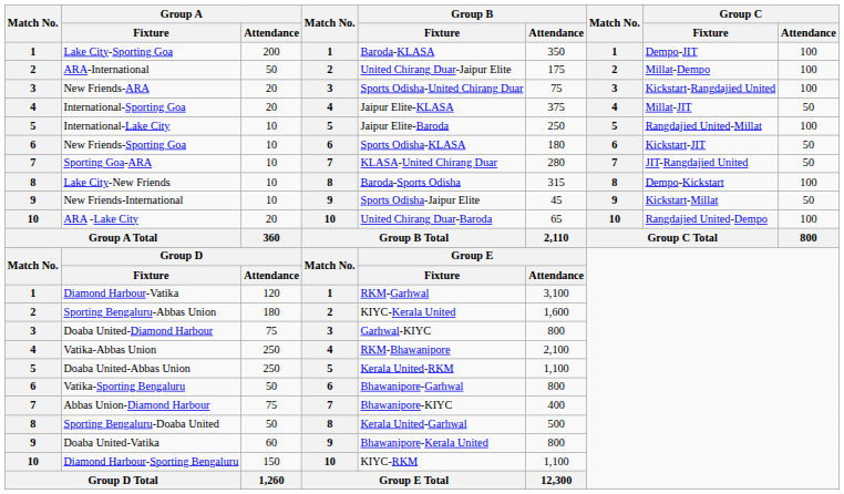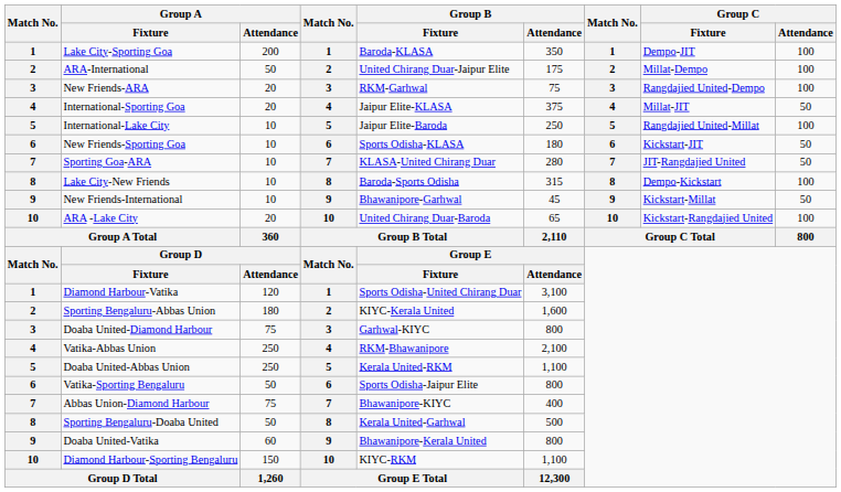 <table class="wikitable" style="text-align: left; font-size:85%">
 <tr>
 <th rowspan="2">Match No.</th>
 <th colspan="2">Group A</th>
 <th rowspan="2">Match No.</th>
 <th colspan="2">Group B</th>
 <th rowspan="2">Match No.</th>
 <th colspan="2">Group C</th>
 </tr>
 <tr>
 <th>Fixture</th>
 <th>Attendance</th>
 <th>Fixture</th>
 <th>Attendance</th>
 <th>Fixture</th>
 <th>Attendance</th>
 </tr>
 <tr>
 <th>1</th>
 <td align="left"><a href='#'>Lake City</a>-<a href='#'>Sporting Goa</a></td>
 <td align="center">200</td>
 <th>1</th>
 <td align="left"><a href='#'>Baroda</a>-<a href='#'>KLASA</a></td>
 <td align="center">350</td>
 <th>1</th>
 <td align="left"><a href='#'>Dempo</a>-<a href='#'>JIT</a></td>
 <td align="center">100</td>
 </tr>
 <tr>
 <th>2</th>
 <td align="left"><a href='#'>ARA</a>-International</td>
 <td align="center">50</td>
 <th>2</th>
 <td align="left"><a href='#'>United Chirang Duar</a>-Jaipur Elite</td>
 <td align="center">175</td>
 <th>2</th>
 <td align="left"><a href='#'>Millat</a>-<a href='#'>Dempo</a></td>
 <td align="center">100</td>
 </tr>
 <tr>
 <th>3</th>
 <td align="left">New Friends-<a href='#'>ARA</a></td>
 <td align="center">20</td>
 <th>3</th>
-<td align="left"><a href='#'>Sports Odisha</a>-<a href='#'>United Chirang Duar</a></td>
+<td align="left"><a href='#'>RKM</a>-<a href='#'>Garhwal</a></td>
 <td align="center">75</td>
 <th>3</th>
-<td align="left"><a href='#'>Kickstart</a>-<a href='#'>Rangdajied United</a></td>
+<td align="left"><a href='#'>Rangdajied United</a>-<a href='#'>Dempo</a></td>
 <td align="center">100</td>
 </tr>
 <tr>
 <th>4</th>
 <td align="left">International-<a href='#'>Sporting Goa</a></td>
 <td align="center">20</td>
 <th>4</th>
 <td align="left">Jaipur Elite-<a href='#'>KLASA</a></td>
 <td align="center">375</td>
 <th>4</th>
 <td align="left"><a href='#'>Millat</a>-<a href='#'>JIT</a></td>
 <td align="center">50</td>
 </tr>
 <tr>
 <th>5</th>
 <td align="left">International-<a href='#'>Lake City</a></td>
 <td align="center">10</td>
 <th>5</th>
 <td align="left">Jaipur Elite-<a href='#'>Baroda</a></td>
 <td align="center">250</td>
 <th>5</th>
 <td align="left"><a href='#'>Rangdajied United</a>-<a href='#'>Millat</a></td>
 <td align="center">100</td>
 </tr>
 <tr>
 <th>6</th>
 <td align="left">New Friends-<a href='#'>Sporting Goa</a></td>
 <td align="center">10</td>
 <th>6</th>
 <td align="left"><a href='#'>Sports Odisha</a>-<a href='#'>KLASA</a></td>
 <td align="center">180</td>
 <th>6</th>
 <td align="left"><a href='#'>Kickstart</a>-<a href='#'>JIT</a></td>
 <td align="center">50</td>
 </tr>
 <tr>
 <th>7</th>
 <td align="left"><a href='#'>Sporting Goa</a>-<a href='#'>ARA</a></td>
 <td align="center">10</td>
 <th>7</th>
 <td align="left"><a href='#'>KLASA</a>-<a href='#'>United Chirang Duar</a></td>
 <td align="center">280</td>
 <th>7</th>
 <td align="left"><a href='#'>JIT</a>-<a href='#'>Rangdajied United</a></td>
 <td align="center">50</td>
 </tr>
 <tr>
 <th>8</th>
 <td align="left"><a href='#'>Lake City</a>-New Friends</td>
 <td align="center">10</td>
 <th>8</th>
 <td align="left"><a href='#'>Baroda</a>-<a href='#'>Sports Odisha</a></td>
 <td align="center">315</td>
 <th>8</th>
 <td align="left"><a href='#'>Dempo</a>-<a href='#'>Kickstart</a></td>
 <td align="center">100</td>
 </tr>
 <tr>
 <th>9</th>
 <td align="left">New Friends-International</td>
 <td align="center">10</td>
 <th>9</th>
-<td align="left"><a href='#'>Sports Odisha</a>-Jaipur Elite</td>
+<td align="left"><a href='#'>Bhawanipore</a>-<a href='#'>Garhwal</a></td>
 <td align="center">45</td>
 <th>9</th>
 <td align="left"><a href='#'>Kickstart</a>-<a href='#'>Millat</a></td>
 <td align="center">50</td>
 </tr>
 <tr>
 <th>10</th>
 <td align="left"><a href='#'>ARA</a> -<a href='#'>Lake City</a></td>
 <td align="center">20</td>
 <th>10</th>
 <td align="left"><a href='#'>United Chirang Duar</a>-<a href='#'>Baroda</a></td>
 <td align="center">65</td>
 <th>10</th>
-<td align="left"><a href='#'>Rangdajied United</a>-<a href='#'>Dempo</a></td>
+<td align="left"><a href='#'>Kickstart</a>-<a href='#'>Rangdajied United</a></td>
 <td align="center">100</td>
 </tr>
 <tr>
 <th colspan="2">Group A Total</th>
 <th align="center">360</th>
 <th colspan="2">Group B Total</th>
 <th align="center">2,110</th>
 <th colspan="2">Group C Total</th>
 <th align="center">800</th>
 </tr>
 <tr>
 <th rowspan="2">Match No.</th>
 <th colspan="2">Group D</th>
 <th rowspan="2">Match No.</th>
 <th colspan="2">Group E</th>
 </tr>
 <tr>
 <th>Fixture</th>
 <th>Attendance</th>
 <th>Fixture</th>
 <th>Attendance</th>
 </tr>
 <tr>
 <th>1</th>
 <td align="left"><a href='#'>Diamond Harbour</a>-Vatika</td>
 <td align="center">120</td>
 <th>1</th>
-<td align="left"><a href='#'>RKM</a>-<a href='#'>Garhwal</a></td>
+<td align="left"><a href='#'>Sports Odisha</a>-<a href='#'>United Chirang Duar</a></td>
 <td align="center">3,100</td>
 </tr>
 <tr>
 <th>2</th>
 <td align="left"><a href='#'>Sporting Bengaluru</a>-Abbas Union</td>
 <td align="center">180</td>
 <th>2</th>
 <td align="left">KIYC-<a href='#'>Kerala United</a></td>
 <td align="center">1,600</td>
 </tr>
 <tr>
 <th>3</th>
 <td align="left">Doaba United-<a href='#'>Diamond Harbour</a></td>
 <td align="center">75</td>
 <th>3</th>
 <td align="left"><a href='#'>Garhwal</a>-KIYC</td>
 <td align="center">800</td>
 </tr>
 <tr>
 <th>4</th>
 <td align="left">Vatika-Abbas Union</td>
 <td align="center">250</td>
 <th>4</th>
 <td align="left"><a href='#'>RKM</a>-<a href='#'>Bhawanipore</a></td>
 <td align="center">2,100</td>
 </tr>
 <tr>
 <th>5</th>
 <td align="left">Doaba United-Abbas Union</td>
 <td align="center">250</td>
 <th>5</th>
 <td align="left"><a href='#'>Kerala United</a>-<a href='#'>RKM</a></td>
 <td align="center">1,100</td>
 </tr>
 <tr>
 <th>6</th>
 <td align="left">Vatika-<a href='#'>Sporting Bengaluru</a></td>
 <td align="center">50</td>
 <th>6</th>
-<td align="left"><a href='#'>Bhawanipore</a>-<a href='#'>Garhwal</a></td>
+<td align="left"><a href='#'>Sports Odisha</a>-Jaipur Elite</td>
 <td align="center">800</td>
 </tr>
 <tr>
 <th>7</th>
 <td align="left">Abbas Union-<a href='#'>Diamond Harbour</a></td>
 <td align="center">75</td>
 <th>7</th>
 <td align="left"><a href='#'>Bhawanipore</a>-KIYC</td>
 <td align="center">400</td>
 </tr>
 <tr>
 <th>8</th>
 <td align="left"><a href='#'>Sporting Bengaluru</a>-Doaba United</td>
 <td align="center">50</td>
 <th>8</th>
 <td align="left"><a href='#'>Kerala United</a>-<a href='#'>Garhwal</a></td>
 <td align="center">500</td>
 </tr>
 <tr>
 <th>9</th>
 <td align="left">Doaba United-Vatika</td>
 <td align="center">60</td>
 <th>9</th>
 <td align="left"><a href='#'>Bhawanipore</a>-<a href='#'>Kerala United</a></td>
 <td align="center">800</td>
 </tr>
 <tr>
 <th>10</th>
 <td align="left"><a href='#'>Diamond Harbour</a>-<a href='#'>Sporting Bengaluru</a></td>
 <td align="center">150</td>
 <th>10</th>
 <td align="left">KIYC-<a href='#'>RKM</a></td>
 <td align="center">1,100</td>
 </tr>
 <tr>
 <th colspan="2">Group D Total</th>
 <th align="center">1,260</th>
 <th colspan="2">Group E Total</th>
 <th align="center">12,300</th>
 </tr>
 </table>
